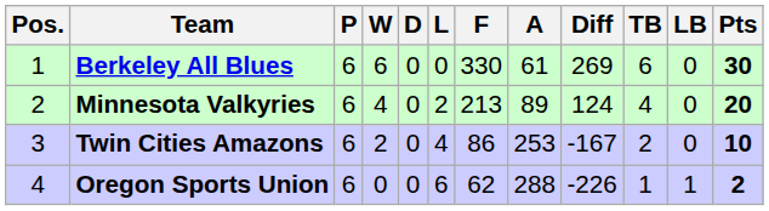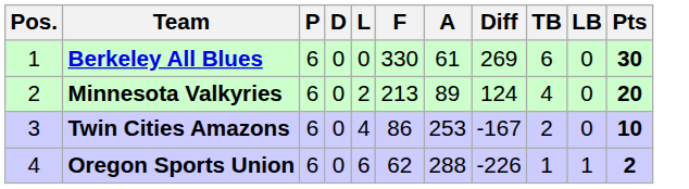 <table class="wikitable" style="text-align: center;">
 <tr>
 <th>Pos.</th>
 <th>Team</th>
 <th>P</th>
-<th>W</th>
 <th>D</th>
 <th>L</th>
 <th>F</th>
 <th>A</th>
 <th>Diff</th>
 <th>TB</th>
 <th>LB</th>
 <th>Pts</th>
 </tr>
 <tr bgcolor=ccffcc>
 <td>1</td>
 <td align=left><strong><a href='#'>Berkeley All Blues</a></strong></td>
-<td>6</td>
 <td>6</td>
 <td>0</td>
 <td>0</td>
 <td>330</td>
 <td>61</td>
 <td>269</td>
 <td>6</td>
 <td>0</td>
 <td><strong>30</strong></td>
 </tr>
 <tr bgcolor=ccffcc>
 <td>2</td>
 <td align=left><strong>Minnesota Valkyries</strong></td>
 <td>6</td>
-<td>4</td>
 <td>0</td>
 <td>2</td>
 <td>213</td>
 <td>89</td>
 <td>124</td>
 <td>4</td>
 <td>0</td>
 <td><strong>20</strong></td>
 </tr>
 <tr bgcolor=ccccff>
 <td>3</td>
 <td align=left><strong>Twin Cities Amazons</strong></td>
 <td>6</td>
-<td>2</td>
 <td>0</td>
 <td>4</td>
 <td>86</td>
 <td>253</td>
 <td>-167</td>
 <td>2</td>
 <td>0</td>
 <td><strong>10</strong></td>
 </tr>
 <tr bgcolor=ccccff>
 <td>4</td>
 <td align=left><strong>Oregon Sports Union</strong></td>
 <td>6</td>
 <td>0</td>
-<td>0</td>
 <td>6</td>
 <td>62</td>
 <td>288</td>
 <td>-226</td>
 <td>1</td>
 <td>1</td>
 <td><strong>2</strong></td>
 </tr>
 </table>
